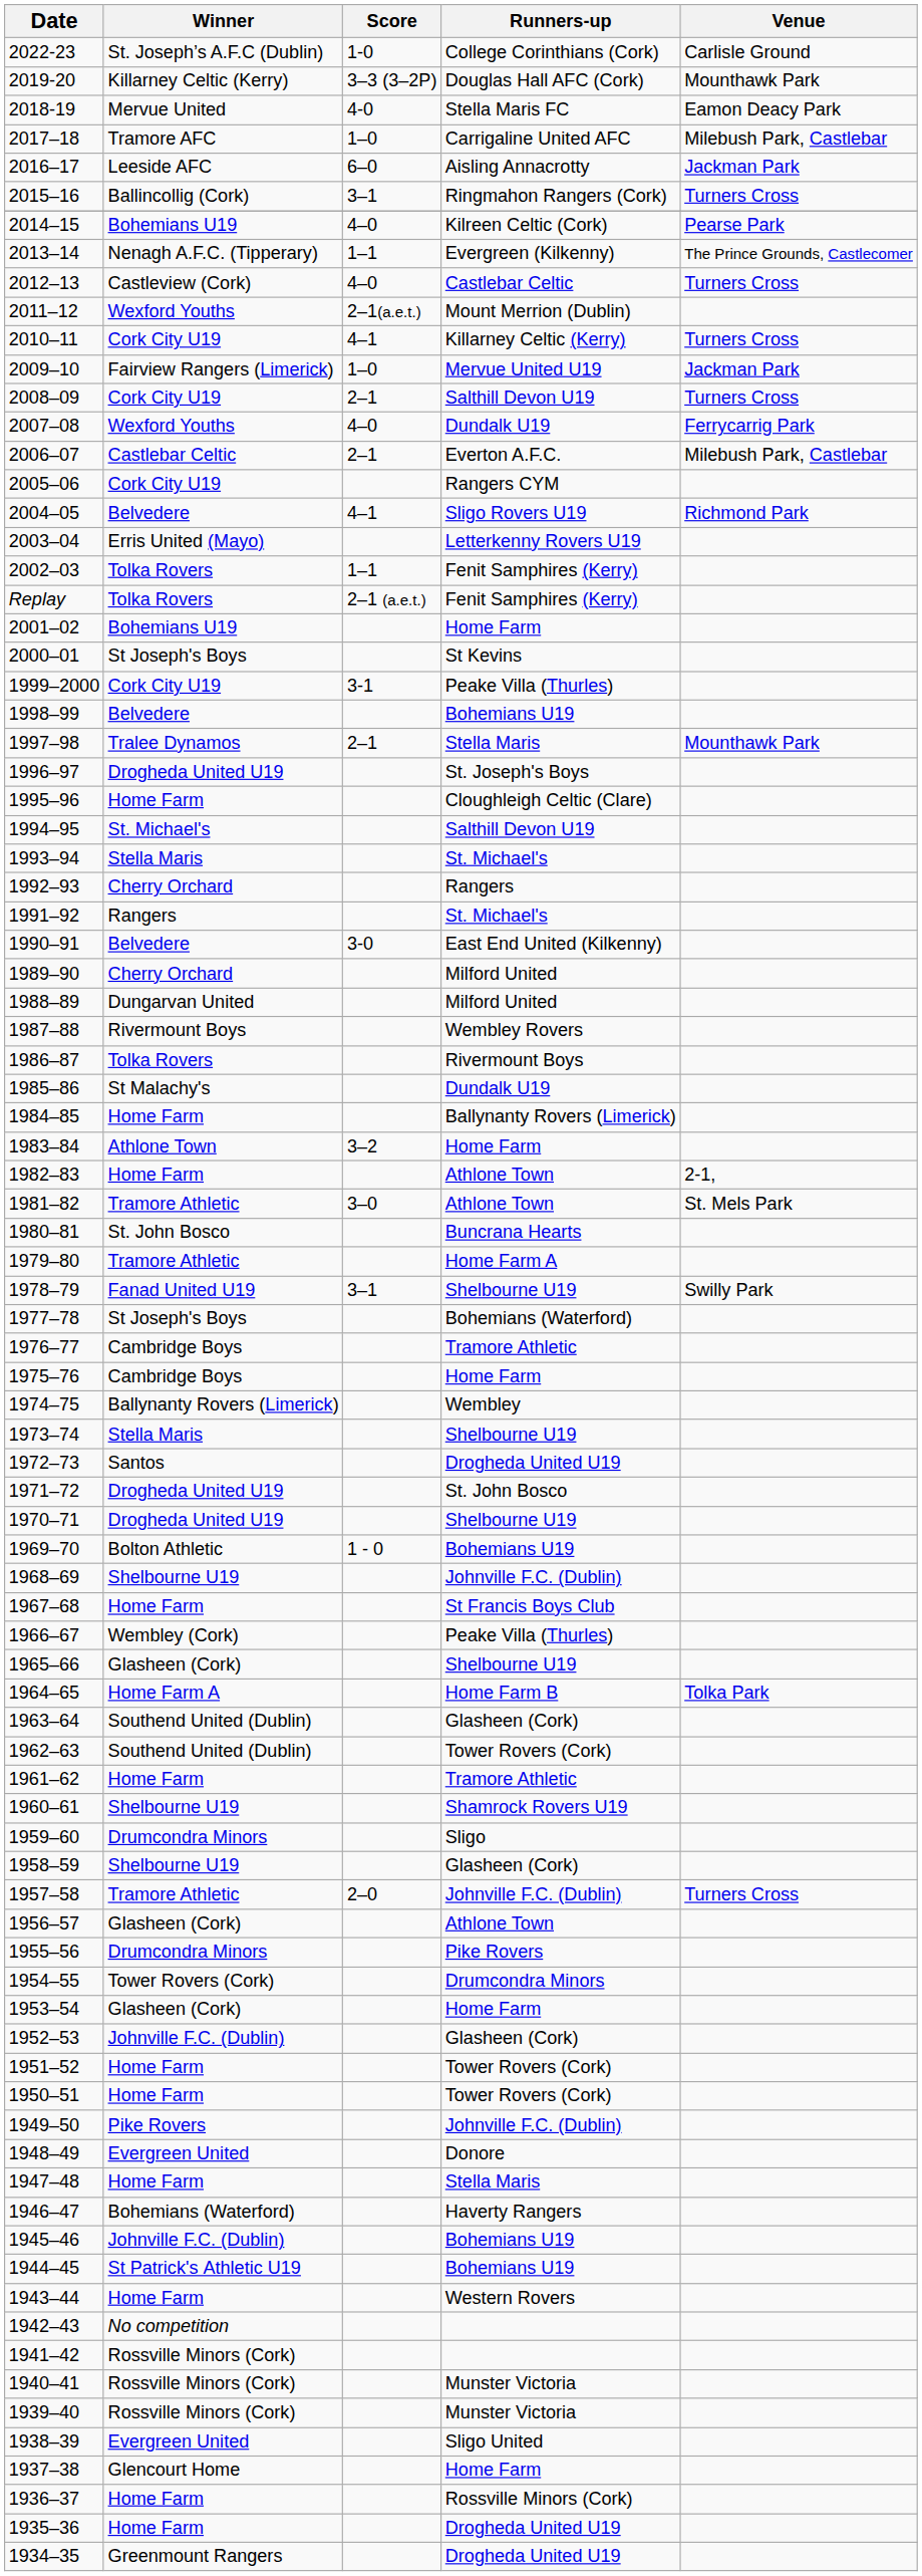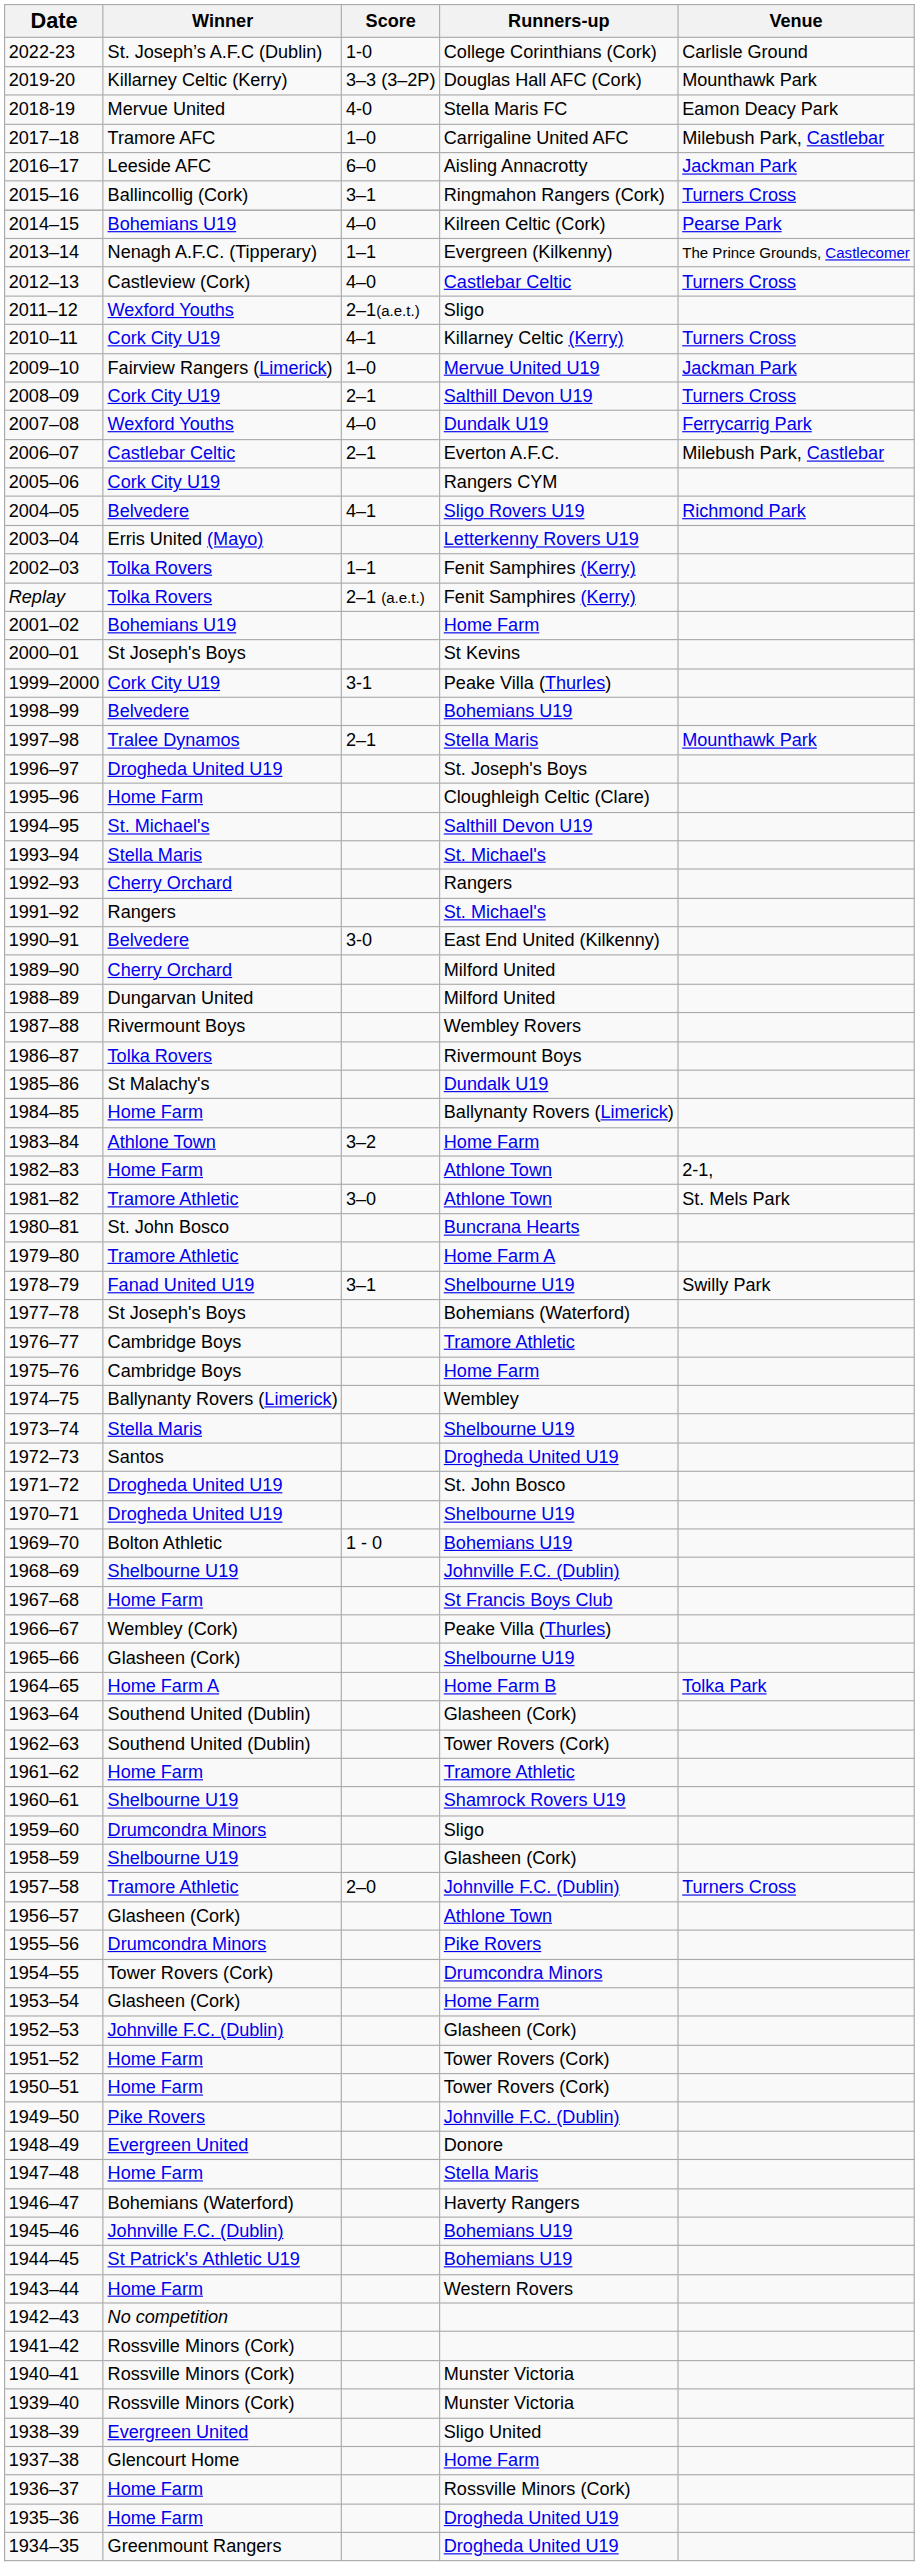 <table class="wikitable collapsible">
 <tr>
 <th><big>Date</big></th>
 <th>Winner</th>
 <th>Score</th>
 <th>Runners-up</th>
 <th>Venue</th>
 </tr>
 <tr>
 <td>2022-23</td>
 <td>St. Joseph’s A.F.C (Dublin)</td>
 <td>1-0</td>
 <td>College Corinthians (Cork)</td>
 <td>Carlisle Ground</td>
 </tr>
 <tr>
 <td>2019-20</td>
 <td>Killarney Celtic (Kerry)</td>
 <td>3–3 (3–2P)</td>
 <td>Douglas Hall AFC (Cork)</td>
 <td>Mounthawk Park</td>
 </tr>
 <tr>
 <td>2018-19</td>
 <td>Mervue United</td>
 <td>4-0</td>
 <td>Stella Maris FC</td>
 <td>Eamon Deacy Park</td>
 </tr>
 <tr>
 <td>2017–18</td>
 <td>Tramore AFC</td>
 <td>1–0</td>
 <td>Carrigaline United AFC</td>
 <td>Milebush Park, <a href='#'>Castlebar</a></td>
 </tr>
 <tr>
 <td>2016–17</td>
 <td>Leeside AFC</td>
 <td>6–0</td>
 <td>Aisling Annacrotty</td>
 <td><a href='#'>Jackman Park</a></td>
 </tr>
 <tr>
 <td>2015–16</td>
 <td>Ballincollig (Cork)</td>
 <td>3–1</td>
 <td>Ringmahon Rangers (Cork)</td>
 <td><a href='#'>Turners Cross</a></td>
 </tr>
 <tr 15B.C>
 </tr>
 <tr>
 <td>2014–15</td>
 <td><a href='#'>Bohemians U19</a></td>
 <td>4–0</td>
 <td>Kilreen Celtic (Cork)</td>
 <td><a href='#'>Pearse Park</a></td>
 </tr>
 <tr>
 <td>2013–14</td>
 <td>Nenagh A.F.C. (Tipperary)</td>
 <td>1–1 </td>
 <td>Evergreen (Kilkenny)</td>
 <td><small>The Prince Grounds, <a href='#'>Castlecomer</a></small></td>
 </tr>
 <tr>
 <td>2012–13</td>
 <td>Castleview (Cork)</td>
 <td>4–0</td>
 <td><a href='#'>Castlebar Celtic</a></td>
 <td><a href='#'>Turners Cross</a></td>
 </tr>
 <tr>
 <td>2011–12</td>
 <td><a href='#'>Wexford Youths</a></td>
 <td>2–1<small>(a.e.t.)</small></td>
-<td>Mount Merrion (Dublin)</td>
+<td>Sligo </td>
 <td></td>
 </tr>
 <tr>
 <td>2010–11</td>
 <td><a href='#'>Cork City U19</a></td>
 <td>4–1</td>
 <td>Killarney Celtic <a href='#'>(Kerry)</a></td>
 <td><a href='#'>Turners Cross</a></td>
 </tr>
 <tr>
 <td>2009–10</td>
 <td>Fairview Rangers (<a href='#'>Limerick</a>)</td>
 <td>1–0</td>
 <td><a href='#'>Mervue United U19</a></td>
 <td><a href='#'>Jackman Park</a></td>
 </tr>
 <tr>
 <td>2008–09</td>
 <td><a href='#'>Cork City U19</a></td>
 <td>2–1</td>
 <td><a href='#'>Salthill Devon U19</a></td>
 <td><a href='#'>Turners Cross</a></td>
 </tr>
 <tr>
 <td>2007–08</td>
 <td><a href='#'>Wexford Youths</a></td>
 <td>4–0</td>
 <td><a href='#'>Dundalk U19</a></td>
 <td><a href='#'>Ferrycarrig Park</a></td>
 </tr>
 <tr>
 <td>2006–07</td>
 <td><a href='#'>Castlebar Celtic</a></td>
 <td>2–1</td>
 <td>Everton A.F.C.</td>
 <td>Milebush Park, <a href='#'>Castlebar</a></td>
 </tr>
 <tr>
 <td>2005–06</td>
 <td><a href='#'>Cork City U19</a></td>
 <td></td>
 <td>Rangers CYM</td>
 <td></td>
 </tr>
 <tr>
 <td>2004–05</td>
 <td><a href='#'>Belvedere</a></td>
 <td>4–1</td>
 <td><a href='#'>Sligo Rovers U19</a></td>
 <td><a href='#'>Richmond Park</a></td>
 </tr>
 <tr>
 <td>2003–04</td>
 <td>Erris United <a href='#'>(Mayo)</a></td>
 <td></td>
 <td><a href='#'>Letterkenny Rovers U19</a></td>
 <td></td>
 </tr>
 <tr>
 <td>2002–03</td>
 <td><a href='#'>Tolka Rovers</a></td>
 <td>1–1</td>
 <td>Fenit Samphires <a href='#'>(Kerry)</a></td>
 <td></td>
 </tr>
 <tr>
 <td><em>Replay</em></td>
 <td><a href='#'>Tolka Rovers</a></td>
 <td>2–1 <small>(a.e.t.)</small></td>
 <td>Fenit Samphires <a href='#'>(Kerry)</a></td>
 <td></td>
 </tr>
 <tr>
 <td>2001–02</td>
 <td><a href='#'>Bohemians U19</a></td>
 <td></td>
 <td><a href='#'>Home Farm</a></td>
 <td></td>
 </tr>
 <tr>
 <td>2000–01</td>
 <td>St Joseph's Boys</td>
 <td></td>
 <td>St Kevins</td>
 <td></td>
 </tr>
 <tr>
 <td>1999–2000</td>
 <td><a href='#'>Cork City U19</a></td>
 <td>3-1</td>
 <td>Peake Villa (<a href='#'>Thurles</a>)</td>
 <td></td>
 </tr>
 <tr>
 <td>1998–99</td>
 <td><a href='#'>Belvedere</a></td>
 <td></td>
 <td><a href='#'>Bohemians U19</a></td>
 <td></td>
 </tr>
 <tr>
 <td>1997–98</td>
 <td><a href='#'>Tralee Dynamos</a></td>
 <td>2–1</td>
 <td><a href='#'>Stella Maris</a></td>
 <td><a href='#'>Mounthawk Park</a></td>
 </tr>
 <tr>
 <td>1996–97</td>
 <td><a href='#'>Drogheda United U19</a></td>
 <td></td>
 <td>St. Joseph's Boys</td>
 <td></td>
 </tr>
 <tr>
 <td>1995–96</td>
 <td><a href='#'>Home Farm</a></td>
 <td></td>
 <td>Cloughleigh Celtic (Clare)</td>
 <td></td>
 </tr>
 <tr>
 <td>1994–95</td>
 <td><a href='#'>St. Michael's</a></td>
 <td></td>
 <td><a href='#'>Salthill Devon U19</a></td>
 <td></td>
 </tr>
 <tr>
 <td>1993–94</td>
 <td><a href='#'>Stella Maris</a></td>
 <td></td>
 <td><a href='#'>St. Michael's</a></td>
 <td></td>
 </tr>
 <tr>
 <td>1992–93</td>
 <td><a href='#'>Cherry Orchard</a></td>
 <td></td>
 <td>Rangers</td>
 <td></td>
 </tr>
 <tr>
 <td>1991–92</td>
 <td>Rangers</td>
 <td></td>
 <td><a href='#'>St. Michael's</a></td>
 <td></td>
 </tr>
 <tr>
 <td>1990–91</td>
 <td><a href='#'>Belvedere</a></td>
 <td>3-0</td>
 <td>East End United (Kilkenny)</td>
 <td></td>
 </tr>
 <tr>
 <td>1989–90</td>
 <td><a href='#'>Cherry Orchard</a></td>
 <td></td>
 <td>Milford United </td>
 <td></td>
 </tr>
 <tr>
 <td>1988–89</td>
 <td>Dungarvan United</td>
 <td></td>
 <td>Milford United</td>
 <td></td>
 </tr>
 <tr>
 <td>1987–88</td>
 <td>Rivermount Boys</td>
 <td></td>
 <td>Wembley Rovers</td>
 <td></td>
 </tr>
 <tr>
 <td>1986–87</td>
 <td><a href='#'>Tolka Rovers</a></td>
 <td></td>
 <td>Rivermount Boys</td>
 <td></td>
 </tr>
 <tr>
 <td>1985–86</td>
 <td>St Malachy's</td>
 <td></td>
 <td><a href='#'>Dundalk U19</a></td>
 <td></td>
 </tr>
 <tr>
 <td>1984–85</td>
 <td><a href='#'>Home Farm</a></td>
 <td></td>
 <td>Ballynanty Rovers (<a href='#'>Limerick</a>)</td>
 <td></td>
 </tr>
 <tr>
 <td>1983–84</td>
 <td><a href='#'>Athlone Town</a></td>
 <td>3–2</td>
 <td><a href='#'>Home Farm</a></td>
 <td></td>
 </tr>
 <tr>
 <td>1982–83</td>
 <td><a href='#'>Home Farm</a></td>
 <td></td>
 <td><a href='#'>Athlone Town</a></td>
 <td>2-1,</td>
 </tr>
 <tr>
 <td>1981–82</td>
 <td><a href='#'>Tramore Athletic</a></td>
 <td>3–0</td>
 <td><a href='#'>Athlone Town</a></td>
 <td>St. Mels Park</td>
 </tr>
 <tr>
 <td>1980–81</td>
 <td>St. John Bosco</td>
 <td></td>
 <td><a href='#'>Buncrana Hearts</a></td>
 <td></td>
 </tr>
 <tr>
 <td>1979–80</td>
 <td><a href='#'>Tramore Athletic</a></td>
 <td></td>
 <td><a href='#'>Home Farm A</a></td>
 <td></td>
 </tr>
 <tr>
 <td>1978–79</td>
 <td><a href='#'>Fanad United U19</a></td>
 <td>3–1</td>
 <td><a href='#'>Shelbourne U19</a></td>
 <td>Swilly Park</td>
 </tr>
 <tr>
 <td>1977–78</td>
 <td>St Joseph's Boys</td>
 <td></td>
 <td>Bohemians (Waterford)</td>
 <td></td>
 </tr>
 <tr>
 <td>1976–77</td>
 <td>Cambridge Boys</td>
 <td></td>
 <td><a href='#'>Tramore Athletic</a></td>
 <td></td>
 </tr>
 <tr>
 <td>1975–76</td>
 <td>Cambridge Boys</td>
 <td></td>
 <td><a href='#'>Home Farm</a></td>
 <td></td>
 </tr>
 <tr>
 <td>1974–75</td>
 <td>Ballynanty Rovers (<a href='#'>Limerick</a>)</td>
 <td></td>
 <td>Wembley</td>
 <td></td>
 </tr>
 <tr>
 <td>1973–74</td>
 <td><a href='#'>Stella Maris</a></td>
 <td></td>
 <td><a href='#'>Shelbourne U19</a></td>
 <td></td>
 </tr>
 <tr>
 <td>1972–73</td>
 <td>Santos</td>
 <td></td>
 <td><a href='#'>Drogheda United U19</a></td>
 <td></td>
 </tr>
 <tr>
 <td>1971–72</td>
 <td><a href='#'>Drogheda United U19</a></td>
 <td></td>
 <td>St. John Bosco</td>
 <td></td>
 </tr>
 <tr>
 <td>1970–71</td>
 <td><a href='#'>Drogheda United U19</a></td>
 <td></td>
 <td><a href='#'>Shelbourne U19</a></td>
 <td></td>
 </tr>
 <tr>
 <td>1969–70</td>
 <td>Bolton Athletic</td>
 <td>1 - 0</td>
 <td><a href='#'>Bohemians U19</a></td>
 <td></td>
 </tr>
 <tr>
 <td>1968–69</td>
 <td><a href='#'>Shelbourne U19</a></td>
 <td></td>
 <td><a href='#'>Johnville F.C. (Dublin)</a></td>
 <td></td>
 </tr>
 <tr>
 <td>1967–68</td>
 <td><a href='#'>Home Farm</a></td>
 <td></td>
 <td><a href='#'>St Francis Boys Club</a></td>
 <td></td>
 </tr>
 <tr>
 <td>1966–67</td>
 <td>Wembley (Cork)</td>
 <td></td>
 <td>Peake Villa (<a href='#'>Thurles</a>)</td>
 <td></td>
 </tr>
 <tr>
 <td>1965–66</td>
 <td>Glasheen (Cork)</td>
 <td></td>
 <td><a href='#'>Shelbourne U19</a></td>
 <td></td>
 </tr>
 <tr>
 <td>1964–65</td>
 <td><a href='#'>Home Farm A</a></td>
 <td></td>
 <td><a href='#'>Home Farm B</a></td>
 <td><a href='#'>Tolka Park</a></td>
 </tr>
 <tr>
 <td>1963–64</td>
 <td>Southend United (Dublin)</td>
 <td></td>
 <td>Glasheen (Cork)</td>
 <td></td>
 </tr>
 <tr>
 <td>1962–63</td>
 <td>Southend United (Dublin)</td>
 <td></td>
 <td>Tower Rovers (Cork)</td>
 <td></td>
 </tr>
 <tr>
 <td>1961–62</td>
 <td><a href='#'>Home Farm</a></td>
 <td></td>
 <td><a href='#'>Tramore Athletic</a></td>
 <td></td>
 </tr>
 <tr>
 <td>1960–61</td>
 <td><a href='#'>Shelbourne U19</a></td>
 <td></td>
 <td><a href='#'>Shamrock Rovers U19</a></td>
 <td></td>
 </tr>
 <tr>
 <td>1959–60</td>
 <td><a href='#'>Drumcondra Minors</a></td>
 <td></td>
 <td>Sligo </td>
 <td></td>
 </tr>
 <tr>
 <td>1958–59</td>
 <td><a href='#'>Shelbourne U19</a></td>
 <td></td>
 <td>Glasheen (Cork)</td>
 <td></td>
 </tr>
 <tr>
 <td>1957–58</td>
 <td><a href='#'>Tramore Athletic</a></td>
 <td>2–0</td>
 <td><a href='#'>Johnville F.C. (Dublin)</a></td>
 <td><a href='#'>Turners Cross</a></td>
 </tr>
 <tr>
 <td>1956–57</td>
 <td>Glasheen (Cork)</td>
 <td></td>
 <td><a href='#'>Athlone Town</a></td>
 <td></td>
 </tr>
 <tr>
 <td>1955–56</td>
 <td><a href='#'>Drumcondra Minors</a></td>
 <td></td>
 <td><a href='#'>Pike Rovers</a></td>
 <td></td>
 </tr>
 <tr>
 <td>1954–55</td>
 <td>Tower Rovers (Cork)</td>
 <td></td>
 <td><a href='#'>Drumcondra Minors</a></td>
 <td></td>
 </tr>
 <tr>
 <td>1953–54</td>
 <td>Glasheen (Cork)</td>
 <td></td>
 <td><a href='#'>Home Farm</a></td>
 <td></td>
 </tr>
 <tr>
 <td>1952–53</td>
 <td><a href='#'>Johnville F.C. (Dublin)</a></td>
 <td></td>
 <td>Glasheen (Cork)</td>
 <td></td>
 </tr>
 <tr>
 <td>1951–52</td>
 <td><a href='#'>Home Farm</a></td>
 <td></td>
 <td>Tower Rovers (Cork)</td>
 <td></td>
 </tr>
 <tr>
 <td>1950–51</td>
 <td><a href='#'>Home Farm</a></td>
 <td></td>
 <td>Tower Rovers (Cork)</td>
 <td></td>
 </tr>
 <tr>
 <td>1949–50</td>
 <td><a href='#'>Pike Rovers</a></td>
 <td></td>
 <td><a href='#'>Johnville F.C. (Dublin)</a></td>
 <td></td>
 </tr>
 <tr>
 <td>1948–49</td>
 <td><a href='#'>Evergreen United</a></td>
 <td></td>
 <td>Donore</td>
 <td></td>
 </tr>
 <tr>
 <td>1947–48</td>
 <td><a href='#'>Home Farm</a></td>
 <td></td>
 <td><a href='#'>Stella Maris</a></td>
 <td></td>
 </tr>
 <tr>
 <td>1946–47</td>
 <td>Bohemians (Waterford)</td>
 <td></td>
 <td>Haverty Rangers</td>
 <td></td>
 </tr>
 <tr>
 <td>1945–46</td>
 <td><a href='#'>Johnville F.C. (Dublin)</a></td>
 <td></td>
 <td><a href='#'>Bohemians U19</a></td>
 <td></td>
 </tr>
 <tr>
 <td>1944–45</td>
 <td><a href='#'>St Patrick's Athletic U19</a></td>
 <td></td>
 <td><a href='#'>Bohemians U19</a></td>
 <td></td>
 </tr>
 <tr>
 <td>1943–44</td>
 <td><a href='#'>Home Farm</a></td>
 <td></td>
 <td>Western Rovers</td>
 <td></td>
 </tr>
 <tr>
 <td>1942–43</td>
 <td><em>No competition</em></td>
 <td></td>
 <td></td>
 <td></td>
 </tr>
 <tr>
 <td>1941–42</td>
 <td>Rossville Minors (Cork)</td>
 <td></td>
 <td></td>
 <td></td>
 </tr>
 <tr>
 <td>1940–41</td>
 <td>Rossville Minors (Cork)</td>
 <td></td>
 <td>Munster Victoria</td>
 <td></td>
 </tr>
 <tr>
 <td>1939–40</td>
 <td>Rossville Minors (Cork)</td>
 <td></td>
 <td>Munster Victoria</td>
 <td></td>
 </tr>
 <tr>
 <td>1938–39</td>
 <td><a href='#'>Evergreen United</a></td>
 <td></td>
 <td>Sligo United</td>
 <td></td>
 </tr>
 <tr>
 <td>1937–38</td>
 <td>Glencourt Home</td>
 <td></td>
 <td><a href='#'>Home Farm</a></td>
 <td></td>
 </tr>
 <tr>
 <td>1936–37</td>
 <td><a href='#'>Home Farm</a></td>
 <td></td>
 <td>Rossville Minors (Cork)</td>
 <td></td>
 </tr>
 <tr>
 <td>1935–36</td>
 <td><a href='#'>Home Farm</a></td>
 <td></td>
 <td><a href='#'>Drogheda United U19</a></td>
 <td></td>
 </tr>
 <tr>
 <td>1934–35</td>
 <td>Greenmount Rangers</td>
 <td></td>
 <td><a href='#'>Drogheda United U19</a></td>
 <td></td>
 </tr>
 </table>
